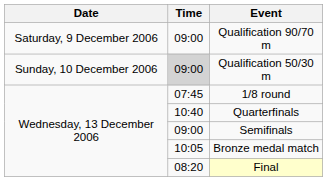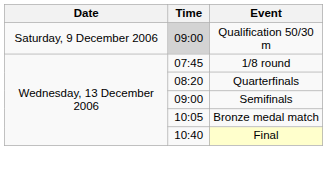 <table class = "wikitable" style="text-align:center;">
 <tr>
 <th width=220>Date</th>
 <th width=50>Time</th>
 <th width=150>Event</th>
 </tr>
 <tr>
 <td>Saturday, 9 December 2006</td>
-<td>09:00</td>
-<td>Qualification 90/70 m</td>
-</tr>
-<tr>
-<td>Sunday, 10 December 2006</td>
 <td style="background: lightgrey;">09:00</td>
 <td>Qualification 50/30 m</td>
 </tr>
 <tr>
 <td rowspan=5>Wednesday, 13 December 2006</td>
 <td>07:45</td>
 <td>1/8 round</td>
 </tr>
 <tr>
-<td>10:40</td>
+<td>08:20</td>
 <td>Quarterfinals</td>
 </tr>
 <tr>
 <td>09:00</td>
 <td>Semifinals</td>
 </tr>
 <tr>
 <td>10:05</td>
 <td>Bronze medal match</td>
 </tr>
 <tr>
-<td>08:20</td>
+<td>10:40</td>
 <td bgcolor=ffffcc>Final</td>
 </tr>
 </table>
